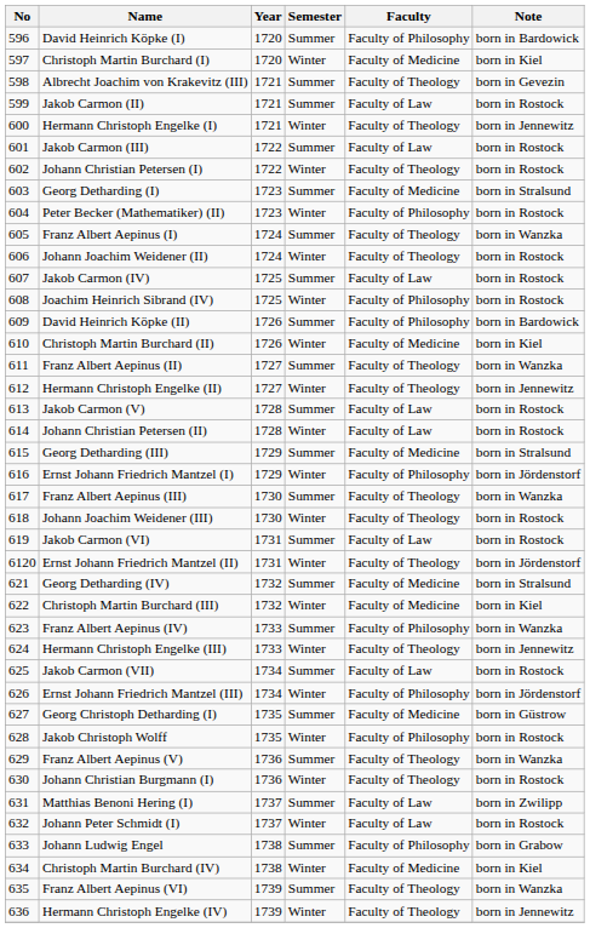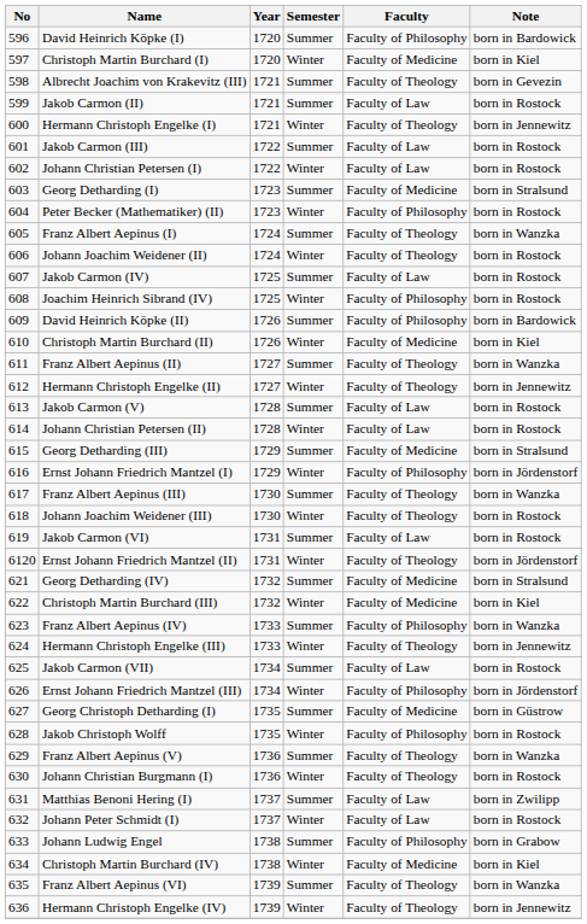 <table class="wikitable">
 <tr>
 <th bgcolor="silver">No</th>
 <th bgcolor="silver">Name</th>
 <th bgcolor="silver">Year</th>
 <th bgcolor="silver">Semester</th>
 <th bgcolor="silver">Faculty</th>
 <th bgcolor="silver">Note</th>
 </tr>
 <tr>
 <td>596</td>
 <td>David Heinrich Köpke (I)</td>
 <td>1720</td>
 <td>Summer</td>
 <td>Faculty of Philosophy</td>
 <td>born in Bardowick</td>
 </tr>
 <tr>
 <td>597</td>
 <td>Christoph Martin Burchard (I)<br></td>
 <td>1720</td>
 <td>Winter</td>
 <td>Faculty of Medicine</td>
 <td>born in Kiel</td>
 </tr>
 <tr>
 <td>598</td>
 <td>Albrecht Joachim von Krakevitz (III)</td>
 <td>1721</td>
 <td>Summer</td>
 <td>Faculty of Theology</td>
 <td>born in Gevezin</td>
 </tr>
 <tr>
 <td>599</td>
 <td>Jakob Carmon (II)</td>
 <td>1721</td>
 <td>Summer</td>
 <td>Faculty of Law</td>
 <td>born in Rostock</td>
 </tr>
 <tr>
 <td>600</td>
 <td>Hermann Christoph Engelke (I)</td>
 <td>1721</td>
 <td>Winter</td>
 <td>Faculty of Theology</td>
 <td>born in Jennewitz</td>
 </tr>
 <tr>
 <td>601</td>
 <td>Jakob Carmon (III)</td>
 <td>1722</td>
 <td>Summer</td>
 <td>Faculty of Law</td>
 <td>born in Rostock</td>
 </tr>
 <tr>
 <td>602</td>
 <td>Johann Christian Petersen (I)</td>
 <td>1722</td>
 <td>Winter</td>
-<td>Faculty of Theology</td>
+<td>Faculty of Law</td>
 <td>born in Rostock</td>
 </tr>
 <tr>
 <td>603</td>
 <td>Georg Detharding (I)</td>
 <td>1723</td>
 <td>Summer</td>
 <td>Faculty of Medicine</td>
 <td>born in Stralsund</td>
 </tr>
 <tr>
 <td>604</td>
 <td>Peter Becker (Mathematiker) (II)</td>
 <td>1723</td>
 <td>Winter</td>
 <td>Faculty of Philosophy</td>
 <td>born in Rostock</td>
 </tr>
 <tr>
 <td>605</td>
 <td>Franz Albert Aepinus (I)</td>
 <td>1724</td>
 <td>Summer</td>
 <td>Faculty of Theology</td>
 <td>born in Wanzka</td>
 </tr>
 <tr>
 <td>606</td>
 <td>Johann Joachim Weidener (II)</td>
 <td>1724</td>
 <td>Winter</td>
 <td>Faculty of Theology</td>
 <td>born in Rostock</td>
 </tr>
 <tr>
 <td>607</td>
 <td>Jakob Carmon (IV)<br></td>
 <td>1725</td>
 <td>Summer</td>
 <td>Faculty of Law</td>
 <td>born in Rostock</td>
 </tr>
 <tr>
 <td>608</td>
 <td>Joachim Heinrich Sibrand (IV)</td>
 <td>1725</td>
 <td>Winter</td>
 <td>Faculty of Philosophy</td>
 <td>born in Rostock</td>
 </tr>
 <tr>
 <td>609</td>
 <td>David Heinrich Köpke (II)</td>
 <td>1726</td>
 <td>Summer</td>
 <td>Faculty of Philosophy</td>
 <td>born in Bardowick</td>
 </tr>
 <tr>
 <td>610</td>
 <td>Christoph Martin Burchard (II)</td>
 <td>1726</td>
 <td>Winter</td>
 <td>Faculty of Medicine</td>
 <td>born in Kiel</td>
 </tr>
 <tr>
 <td>611</td>
 <td>Franz Albert Aepinus (II)</td>
 <td>1727</td>
 <td>Summer</td>
 <td>Faculty of Theology</td>
 <td>born in Wanzka</td>
 </tr>
 <tr>
 <td>612</td>
 <td>Hermann Christoph Engelke (II)</td>
 <td>1727</td>
 <td>Winter</td>
 <td>Faculty of Theology</td>
 <td>born in Jennewitz</td>
 </tr>
 <tr>
 <td>613</td>
 <td>Jakob Carmon (V)</td>
 <td>1728</td>
 <td>Summer</td>
 <td>Faculty of Law</td>
 <td>born in Rostock</td>
 </tr>
 <tr>
 <td>614</td>
 <td>Johann Christian Petersen (II)</td>
 <td>1728</td>
 <td>Winter</td>
 <td>Faculty of Law</td>
 <td>born in Rostock</td>
 </tr>
 <tr>
 <td>615</td>
 <td>Georg Detharding (III)</td>
 <td>1729</td>
 <td>Summer</td>
 <td>Faculty of Medicine</td>
 <td>born in Stralsund</td>
 </tr>
 <tr>
 <td>616</td>
 <td>Ernst Johann Friedrich Mantzel (I)</td>
 <td>1729</td>
 <td>Winter</td>
 <td>Faculty of Philosophy</td>
 <td>born in Jördenstorf</td>
 </tr>
 <tr>
 <td>617</td>
 <td>Franz Albert Aepinus (III)</td>
 <td>1730</td>
 <td>Summer</td>
 <td>Faculty of Theology</td>
 <td>born in Wanzka</td>
 </tr>
 <tr>
 <td>618</td>
 <td>Johann Joachim Weidener (III)</td>
 <td>1730</td>
 <td>Winter</td>
 <td>Faculty of Theology</td>
 <td>born in Rostock</td>
 </tr>
 <tr>
 <td>619</td>
 <td>Jakob Carmon (VI)</td>
 <td>1731</td>
 <td>Summer</td>
 <td>Faculty of Law</td>
 <td>born in Rostock</td>
 </tr>
 <tr>
 <td>6120</td>
 <td>Ernst Johann Friedrich Mantzel (II)</td>
 <td>1731</td>
 <td>Winter</td>
 <td>Faculty of Theology</td>
 <td>born in Jördenstorf</td>
 </tr>
 <tr>
 <td>621</td>
 <td>Georg Detharding (IV)</td>
 <td>1732</td>
 <td>Summer</td>
 <td>Faculty of Medicine</td>
 <td>born in Stralsund</td>
 </tr>
 <tr>
 <td>622</td>
 <td>Christoph Martin Burchard (III)</td>
 <td>1732</td>
 <td>Winter</td>
 <td>Faculty of Medicine</td>
 <td>born in Kiel</td>
 </tr>
 <tr>
 <td>623</td>
 <td>Franz Albert Aepinus (IV)</td>
 <td>1733</td>
 <td>Summer</td>
 <td>Faculty of Philosophy</td>
 <td>born in Wanzka</td>
 </tr>
 <tr>
 <td>624</td>
 <td>Hermann Christoph Engelke (III)</td>
 <td>1733</td>
 <td>Winter</td>
 <td>Faculty of Theology</td>
 <td>born in Jennewitz</td>
 </tr>
 <tr>
 <td>625</td>
 <td>Jakob Carmon (VII)</td>
 <td>1734</td>
 <td>Summer</td>
 <td>Faculty of Law</td>
 <td>born in Rostock</td>
 </tr>
 <tr>
 <td>626</td>
 <td>Ernst Johann Friedrich Mantzel (III)</td>
 <td>1734</td>
 <td>Winter</td>
 <td>Faculty of Philosophy</td>
 <td>born in Jördenstorf</td>
 </tr>
 <tr>
 <td>627</td>
 <td>Georg Christoph Detharding (I)</td>
 <td>1735</td>
 <td>Summer</td>
 <td>Faculty of Medicine</td>
 <td>born in Güstrow</td>
 </tr>
 <tr>
 <td>628</td>
 <td>Jakob Christoph Wolff</td>
 <td>1735</td>
 <td>Winter</td>
 <td>Faculty of Philosophy</td>
 <td>born in Rostock</td>
 </tr>
 <tr>
 <td>629</td>
 <td>Franz Albert Aepinus (V)</td>
 <td>1736</td>
 <td>Summer</td>
 <td>Faculty of Theology</td>
 <td>born in Wanzka</td>
 </tr>
 <tr>
 <td>630</td>
 <td>Johann Christian Burgmann (I)</td>
 <td>1736</td>
 <td>Winter</td>
 <td>Faculty of Theology</td>
 <td>born in Rostock</td>
 </tr>
 <tr>
 <td>631</td>
 <td>Matthias Benoni Hering (I)</td>
 <td>1737</td>
 <td>Summer</td>
 <td>Faculty of Law</td>
 <td>born in Zwilipp</td>
 </tr>
 <tr>
 <td>632</td>
 <td>Johann Peter Schmidt (I)</td>
 <td>1737</td>
 <td>Winter</td>
 <td>Faculty of Law</td>
 <td>born in Rostock</td>
 </tr>
 <tr>
 <td>633</td>
 <td>Johann Ludwig Engel</td>
 <td>1738</td>
 <td>Summer</td>
 <td>Faculty of Philosophy</td>
 <td>born in Grabow</td>
 </tr>
 <tr>
 <td>634</td>
 <td>Christoph Martin Burchard (IV)</td>
 <td>1738</td>
 <td>Winter</td>
 <td>Faculty of Medicine</td>
 <td>born in Kiel</td>
 </tr>
 <tr>
 <td>635</td>
 <td>Franz Albert Aepinus (VI)</td>
 <td>1739</td>
 <td>Summer</td>
 <td>Faculty of Theology</td>
 <td>born in Wanzka</td>
 </tr>
 <tr>
 <td>636</td>
 <td>Hermann Christoph Engelke (IV)</td>
 <td>1739</td>
 <td>Winter</td>
 <td>Faculty of Theology</td>
 <td>born in Jennewitz</td>
 </tr>
 <tr>
 </tr>
 </table>
